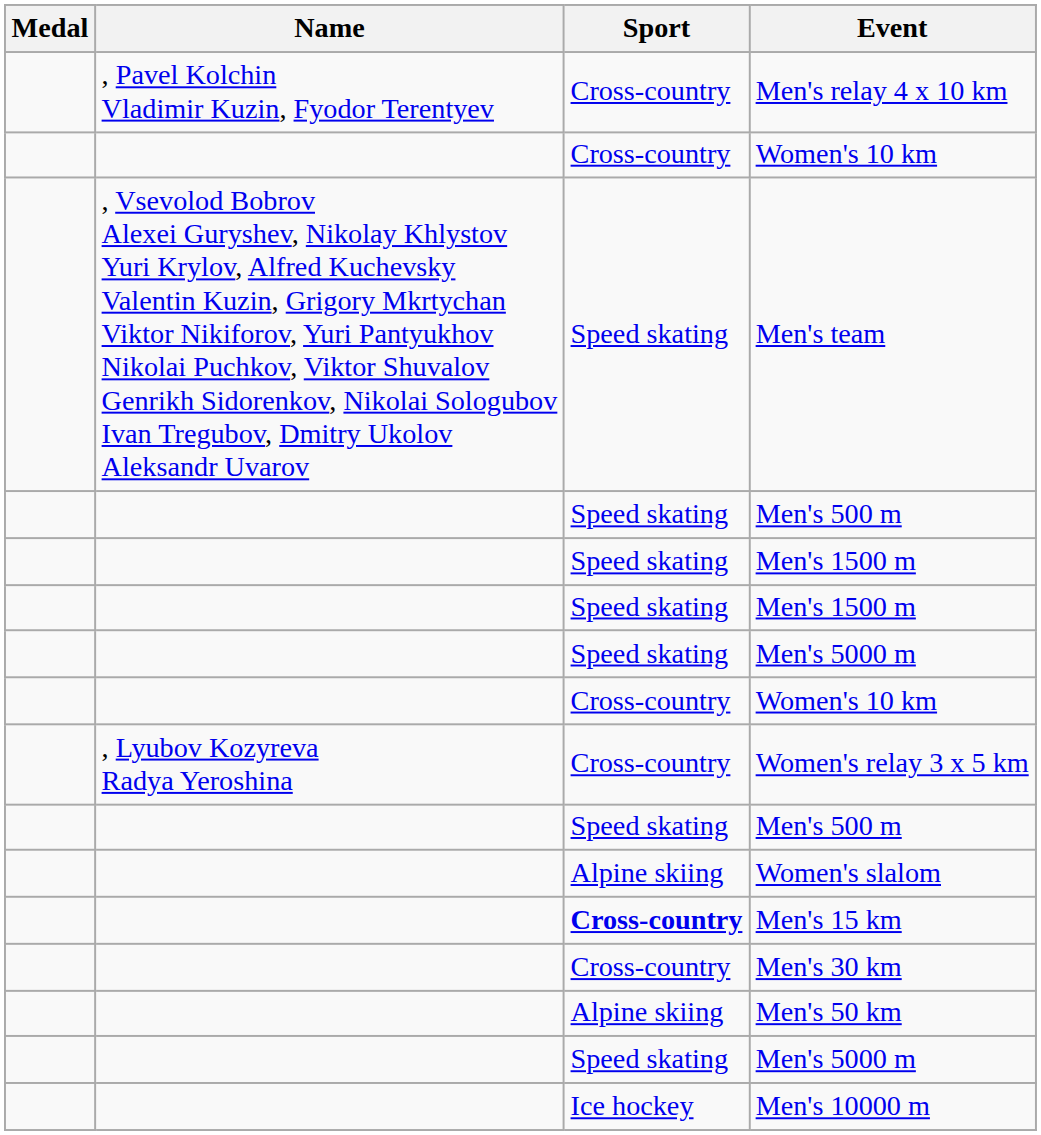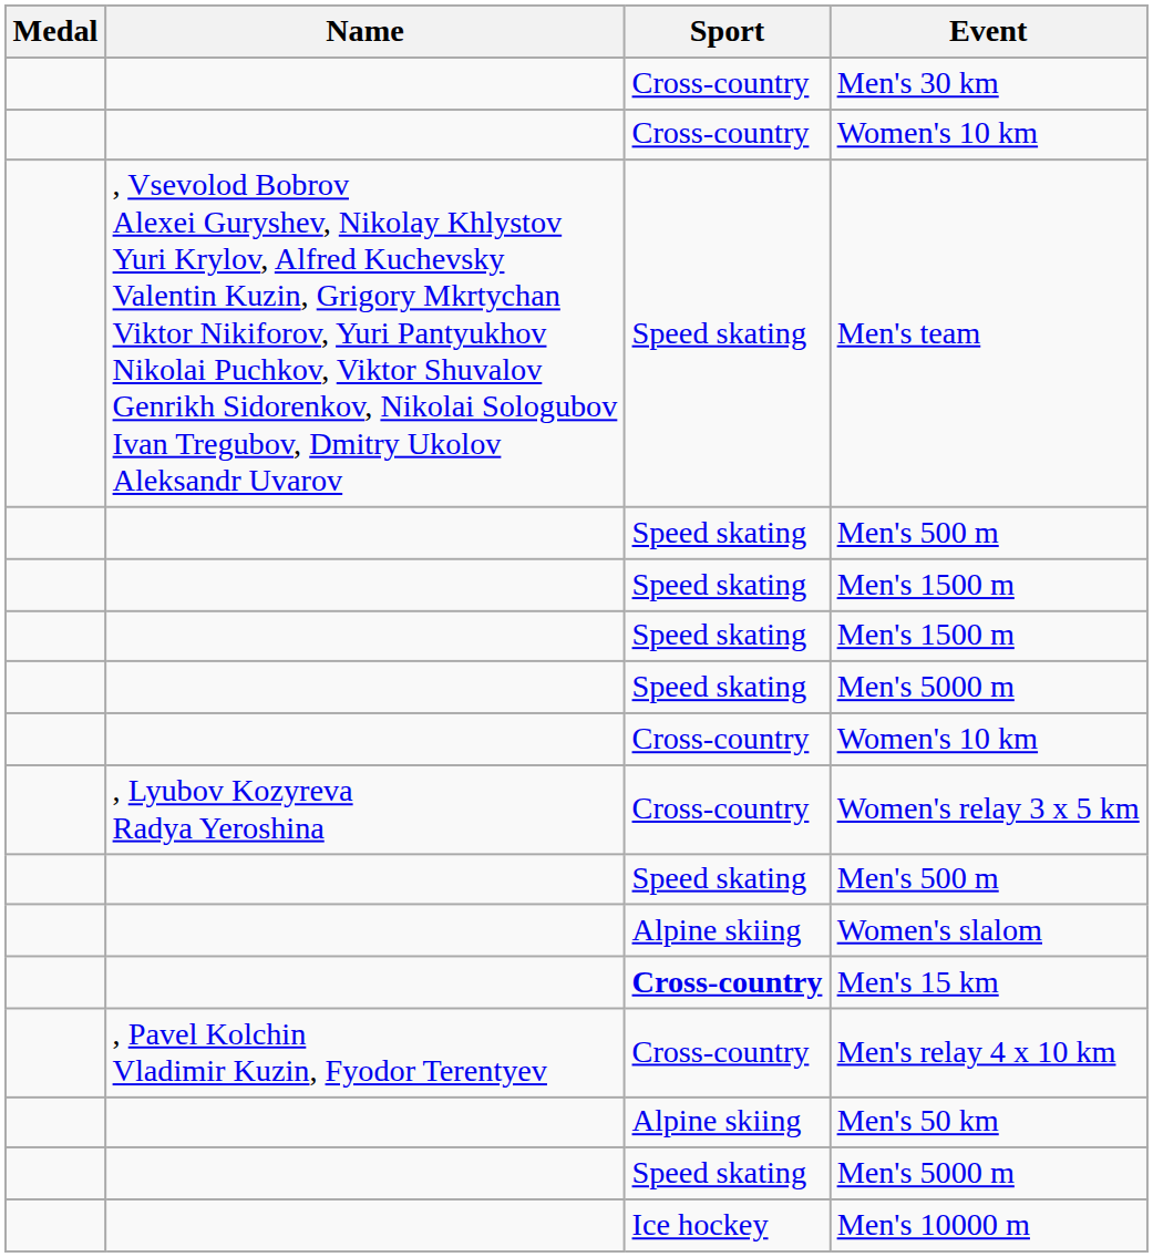 <table class="wikitable sortable" style="font-size:90%">
 <tr>
 <th>Medal</th>
 <th>Name</th>
 <th>Sport</th>
 <th>Event</th>
 </tr>
 <tr>
 <td></td>
-<td>, <a href='#'>Pavel Kolchin</a><br> <a href='#'>Vladimir Kuzin</a>, <a href='#'>Fyodor Terentyev</a></td>
+<td></td>
 <td><a href='#'>Cross-country</a></td>
-<td><a href='#'>Men's relay 4 x 10 km</a></td>
+<td><a href='#'>Men's 30 km</a></td>
 </tr>
 <tr>
 <td></td>
 <td></td>
 <td><a href='#'>Cross-country</a></td>
 <td><a href='#'>Women's 10 km</a></td>
 </tr>
 <tr>
 <td></td>
 <td>, <a href='#'>Vsevolod Bobrov</a><br><a href='#'>Alexei Guryshev</a>, <a href='#'>Nikolay Khlystov</a><br><a href='#'>Yuri Krylov</a>, <a href='#'>Alfred Kuchevsky</a><br><a href='#'>Valentin Kuzin</a>, <a href='#'>Grigory Mkrtychan</a><br><a href='#'>Viktor Nikiforov</a>, <a href='#'>Yuri Pantyukhov</a><br><a href='#'>Nikolai Puchkov</a>, <a href='#'>Viktor Shuvalov</a> <br> <a href='#'>Genrikh Sidorenkov</a>, <a href='#'>Nikolai Sologubov</a> <br> <a href='#'>Ivan Tregubov</a>,	<a href='#'>Dmitry Ukolov</a> <br><a href='#'>Aleksandr Uvarov</a></td>
 <td><a href='#'>Speed skating</a></td>
 <td><a href='#'>Men's team</a></td>
 </tr>
 <tr>
 <td></td>
 <td></td>
 <td><a href='#'>Speed skating</a></td>
 <td><a href='#'>Men's 500 m</a></td>
 </tr>
 <tr>
 <td></td>
 <td></td>
 <td><a href='#'>Speed skating</a></td>
 <td><a href='#'>Men's 1500 m</a></td>
 </tr>
 <tr>
 <td></td>
 <td></td>
 <td><a href='#'>Speed skating</a></td>
 <td><a href='#'>Men's 1500 m</a></td>
 </tr>
 <tr>
 <td></td>
 <td></td>
 <td><a href='#'>Speed skating</a></td>
 <td><a href='#'>Men's 5000 m</a></td>
 </tr>
 <tr>
 <td></td>
 <td></td>
 <td><a href='#'>Cross-country</a></td>
 <td><a href='#'>Women's 10 km</a></td>
 </tr>
 <tr>
 <td></td>
 <td>, <a href='#'>Lyubov Kozyreva</a><br><a href='#'>Radya Yeroshina</a></td>
 <td><a href='#'>Cross-country</a></td>
 <td><a href='#'>Women's relay 3 x 5 km</a></td>
 </tr>
 <tr>
 <td></td>
 <td></td>
 <td><a href='#'>Speed skating</a></td>
 <td><a href='#'>Men's 500 m</a></td>
 </tr>
 <tr>
 <td></td>
 <td></td>
 <td><a href='#'>Alpine skiing</a></td>
 <td><a href='#'>Women's slalom</a></td>
 </tr>
 <tr>
 <td></td>
 <td></td>
 <td><strong><a href='#'>Cross-country</a></strong></td>
 <td><a href='#'>Men's 15 km</a></td>
 </tr>
 <tr>
 <td></td>
-<td></td>
+<td>, <a href='#'>Pavel Kolchin</a><br> <a href='#'>Vladimir Kuzin</a>, <a href='#'>Fyodor Terentyev</a></td>
 <td><a href='#'>Cross-country</a></td>
-<td><a href='#'>Men's 30 km</a></td>
+<td><a href='#'>Men's relay 4 x 10 km</a></td>
 </tr>
 <tr>
 <td></td>
 <td></td>
 <td><a href='#'>Alpine skiing</a></td>
 <td><a href='#'>Men's 50 km</a></td>
 </tr>
 <tr>
 <td></td>
 <td></td>
 <td><a href='#'>Speed skating</a></td>
 <td><a href='#'>Men's 5000 m</a></td>
 </tr>
 <tr>
 <td></td>
 <td></td>
 <td><a href='#'>Ice hockey</a></td>
 <td><a href='#'>Men's 10000 m</a></td>
 </tr>
 </table>
